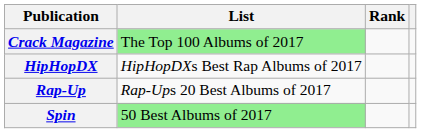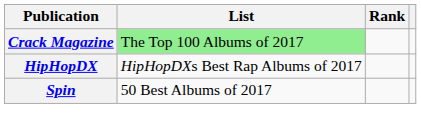 <table class="wikitable sortable plainrowheaders" style="border:none; margin:0;">
 <tr>
 <th scope="col">Publication</th>
 <th scope="col" class="unsortable">List</th>
 <th scope="col" data-sort-type="number">Rank</th>
 <th scope="col" class="unsortable"></th>
 </tr>
 <tr>
 <th scope="row"><em><a href='#'>Crack Magazine</a></em></th>
 <td style="background: lightgreen;">The Top 100 Albums of 2017</td>
 <td></td>
 <td></td>
 </tr>
 <tr>
 <th scope="row"><em><a href='#'>HipHopDX</a></em></th>
 <td><em>HipHopDX</em>s Best Rap Albums of 2017</td>
 <td></td>
 <td></td>
 </tr>
 <tr>
-<th scope="row"><em><a href='#'>Rap-Up</a></em></th>
-<td><em>Rap-Up</em>s 20 Best Albums of 2017</td>
-<td></td>
-<td></td>
-</tr>
-<tr>
 <th scope="row"><em><a href='#'>Spin</a></em></th>
-<td style="background: lightgreen;">50 Best Albums of 2017</td>
+<td>50 Best Albums of 2017</td>
 <td></td>
 <td></td>
 </tr>
 </table>
